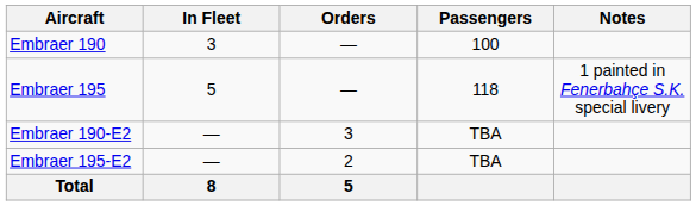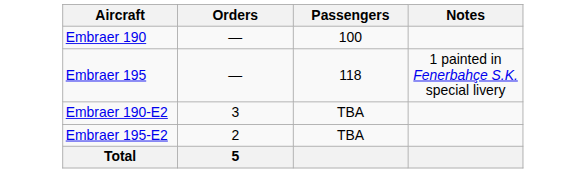 <table class="wikitable" style="margin:0.5em auto">
 <tr>
 <th rowspan="1" style="width:125px;" style="background:#C70D10;"><span>Aircraft</span></th>
-<th rowspan="1" style="width:125px;" style="background:#C70D10;"><span>In Fleet</span></th>
 <th rowspan="1" style="width:125px;" style="background:#C70D10;"><span>Orders</span></th>
 <th rowspan="1" style="width:125px;" style="background:#C70D10;"><span>Passengers</span></th>
 <th rowspan="1" style="width:125px;" style="background:#C70D10;"><span>Notes</span></th>
 </tr>
 <tr>
 <td><a href='#'>Embraer 190</a></td>
-<td align=center>3</td>
 <td align=center>—</td>
 <td align=center>100</td>
 <td align=center></td>
 </tr>
 <tr>
 <td><a href='#'>Embraer 195</a></td>
-<td align=center>5</td>
 <td align=center>—</td>
 <td align=center>118</td>
 <td align=center>1 painted in <em><a href='#'>Fenerbahçe S.K.</a></em> special livery</td>
 </tr>
 <tr>
 <td><a href='#'>Embraer 190-E2</a></td>
-<td align=center>—</td>
 <td align=center>3</td>
 <td align=center>TBA</td>
 <td align=center></td>
 </tr>
 <tr>
 <td><a href='#'>Embraer 195-E2</a></td>
-<td align=center>—</td>
 <td align=center>2</td>
 <td align=center>TBA</td>
 <td align=center></td>
 </tr>
 <tr>
 <th>Total</th>
-<th>8</th>
 <th>5</th>
 <th></th>
 <th></th>
 </tr>
 </table>
